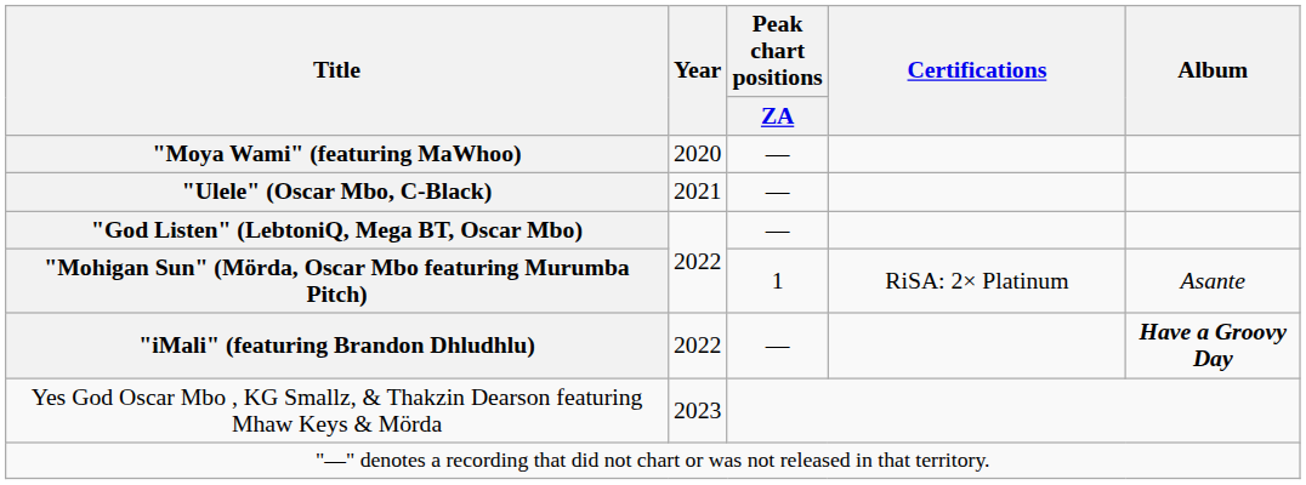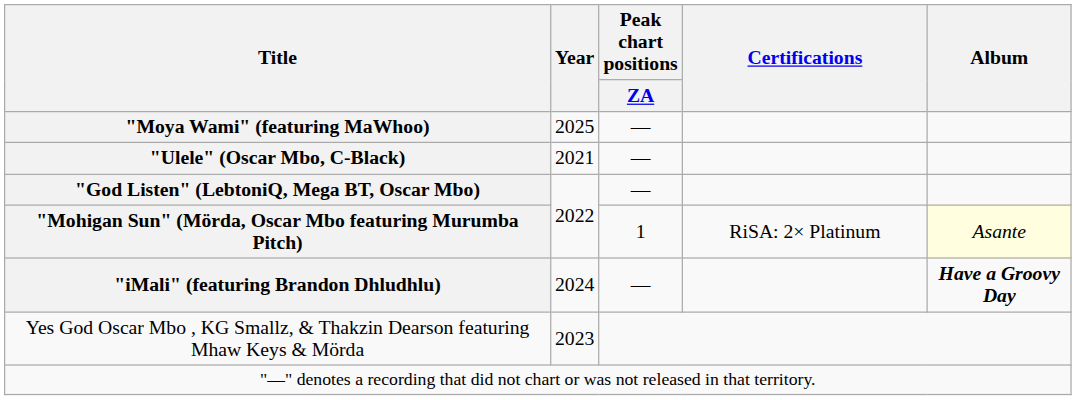 <table class="wikitable plainrowheaders" style="text-align:center;">
 <tr>
 <th scope="col" rowspan="2">Title</th>
 <th scope="col" rowspan="2">Year</th>
 <th scope="col" colspan="1">Peak chart positions</th>
 <th scope="col" rowspan="2" style="width:12em;"><a href='#'>Certifications</a></th>
 <th scope="col" rowspan="2">Album</th>
 </tr>
 <tr>
 <th scope="col" style="width:3em;font-size:100%;"><a href='#'>ZA</a><br></th>
 </tr>
 <tr>
 <th scope="row">"Moya Wami" (featuring MaWhoo)</th>
-<td>2020</td>
+<td>2025</td>
 <td>—</td>
 <td></td>
 <td></td>
 </tr>
 <tr>
 <th scope="row">"Ulele" (Oscar Mbo, C-Black)</th>
 <td>2021</td>
 <td>—</td>
 <td></td>
 <td></td>
 </tr>
 <tr>
 <th scope="row">"God Listen" (LebtoniQ, Mega BT, Oscar Mbo)</th>
 <td rowspan=2>2022</td>
 <td>—</td>
 <td></td>
 <td></td>
 </tr>
 <tr>
 <th scope="row">"Mohigan Sun" (Mörda, Oscar Mbo featuring Murumba Pitch)</th>
 <td>1</td>
 <td>RiSA: 2× Platinum </td>
-<td><em>Asante</em></td>
+<td style="background: lightyellow;"><em>Asante</em></td>
 </tr>
 <tr>
 <th scope="row">"iMali" (featuring Brandon Dhludhlu)</th>
-<td>2022</td>
+<td>2024</td>
 <td>—</td>
 <td></td>
 <td><strong><em>Have a Groovy Day</em></strong></td>
 </tr>
 <tr>
 <td>Yes God Oscar Mbo , KG Smallz, & Thakzin Dearson featuring Mhaw Keys & Mörda</td>
 <td>2023</td>
 </tr>
 <tr>
 <td colspan="8" style="font-size:90%">"—" denotes a recording that did not chart or was not released in that territory.</td>
 </tr>
 </table>
